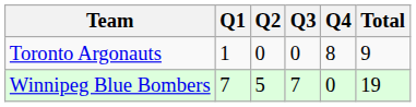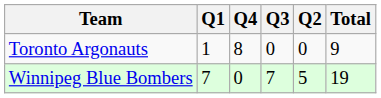 <table class="wikitable">
 <tr>
 <th>Team</th>
 <th>Q1</th>
+<th>Q4</th>
+<th>Q3</th>
 <th>Q2</th>
-<th>Q3</th>
-<th>Q4</th>
 <th>Total</th>
 </tr>
 <tr>
 <td><a href='#'>Toronto Argonauts</a></td>
 <td>1</td>
+<td>8</td>
 <td>0</td>
 <td>0</td>
-<td>8</td>
 <td>9</td>
 </tr>
 <tr style="background-color:#DDFFDD">
 <td><a href='#'>Winnipeg Blue Bombers</a></td>
 <td>7</td>
+<td>0</td>
+<td>7</td>
 <td>5</td>
-<td>7</td>
-<td>0</td>
 <td>19</td>
 </tr>
 </table>
